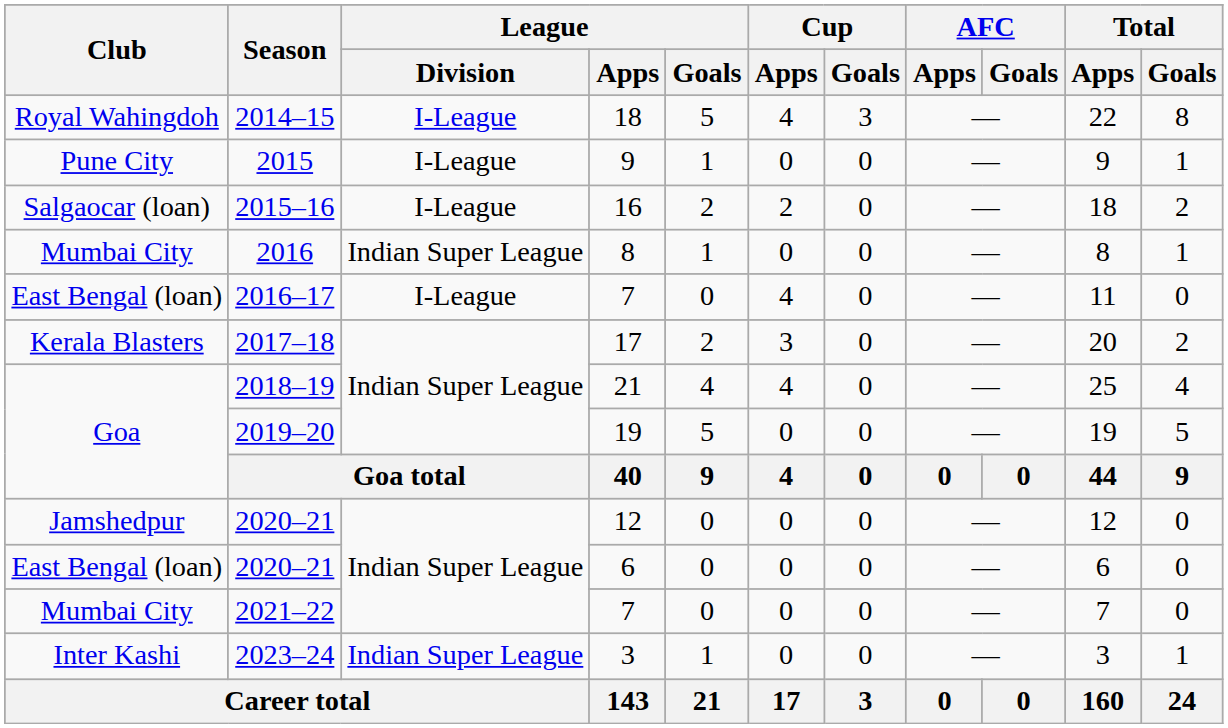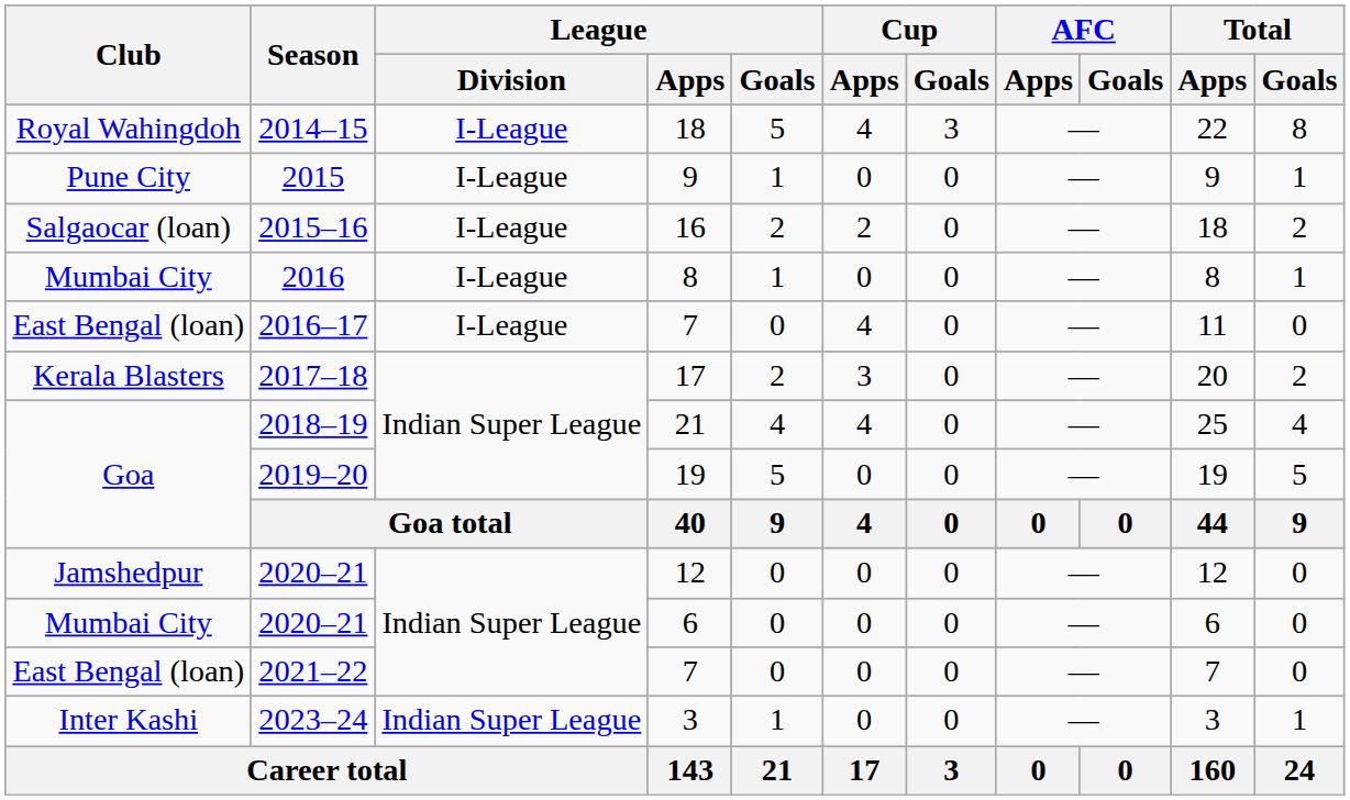 <table class="wikitable" style="text-align: center;">
 <tr>
 <th rowspan="2">Club</th>
 <th rowspan="2">Season</th>
 <th colspan="3">League</th>
 <th colspan="2">Cup</th>
 <th colspan="2"><a href='#'>AFC</a></th>
 <th colspan="2">Total</th>
 </tr>
 <tr>
 <th>Division</th>
 <th>Apps</th>
 <th>Goals</th>
 <th>Apps</th>
 <th>Goals</th>
 <th>Apps</th>
 <th>Goals</th>
 <th>Apps</th>
 <th>Goals</th>
 </tr>
 <tr>
 <td rowspan="1"><a href='#'>Royal Wahingdoh</a></td>
 <td><a href='#'>2014–15</a></td>
 <td rowspan="1"><a href='#'>I-League</a></td>
 <td>18</td>
 <td>5</td>
 <td>4</td>
 <td>3</td>
 <td colspan="2">—</td>
 <td>22</td>
 <td>8</td>
 </tr>
 <tr>
 <td rowspan="1"><a href='#'>Pune City</a></td>
 <td><a href='#'>2015</a></td>
 <td>I-League</td>
 <td>9</td>
 <td>1</td>
 <td>0</td>
 <td>0</td>
 <td colspan="2">—</td>
 <td>9</td>
 <td>1</td>
 </tr>
 <tr>
 <td rowspan="1"><a href='#'>Salgaocar</a> (loan)</td>
 <td><a href='#'>2015–16</a></td>
 <td rowspan="1">I-League</td>
 <td>16</td>
 <td>2</td>
 <td>2</td>
 <td>0</td>
 <td colspan="2">—</td>
 <td>18</td>
 <td>2</td>
 </tr>
 <tr>
 <td rowspan="1"><a href='#'>Mumbai City</a></td>
 <td><a href='#'>2016</a></td>
-<td rowspan="1">Indian Super League</td>
+<td rowspan="1">I-League</td>
 <td>8</td>
 <td>1</td>
 <td>0</td>
 <td>0</td>
 <td colspan="2">—</td>
 <td>8</td>
 <td>1</td>
 </tr>
 <tr>
 <td rowspan="1"><a href='#'>East Bengal</a> (loan)</td>
 <td><a href='#'>2016–17</a></td>
 <td rowspan="1">I-League</td>
 <td>7</td>
 <td>0</td>
 <td>4</td>
 <td>0</td>
 <td colspan="2">—</td>
 <td>11</td>
 <td>0</td>
 </tr>
 <tr>
 <td rowspan="1"><a href='#'>Kerala Blasters</a></td>
 <td><a href='#'>2017–18</a></td>
 <td rowspan="3">Indian Super League</td>
 <td>17</td>
 <td>2</td>
 <td>3</td>
 <td>0</td>
 <td colspan="2">—</td>
 <td>20</td>
 <td>2</td>
 </tr>
 <tr>
 <td rowspan="3"><a href='#'>Goa</a></td>
 <td><a href='#'>2018–19</a></td>
 <td>21</td>
 <td>4</td>
 <td>4</td>
 <td>0</td>
 <td colspan="2">—</td>
 <td>25</td>
 <td>4</td>
 </tr>
 <tr>
 <td><a href='#'>2019–20</a></td>
 <td>19</td>
 <td>5</td>
 <td>0</td>
 <td>0</td>
 <td colspan="2">—</td>
 <td>19</td>
 <td>5</td>
 </tr>
 <tr>
 <th colspan="2">Goa total</th>
 <th>40</th>
 <th>9</th>
 <th>4</th>
 <th>0</th>
 <th>0</th>
 <th>0</th>
 <th>44</th>
 <th>9</th>
 </tr>
 <tr>
 <td rowspan="1"><a href='#'>Jamshedpur</a></td>
 <td><a href='#'>2020–21</a></td>
 <td rowspan="3">Indian Super League</td>
 <td>12</td>
 <td>0</td>
 <td>0</td>
 <td>0</td>
 <td colspan="2">—</td>
 <td>12</td>
 <td>0</td>
 </tr>
 <tr>
-<td rowspan="1"><a href='#'>East Bengal</a> (loan)</td>
+<td rowspan="1"><a href='#'>Mumbai City</a></td>
 <td><a href='#'>2020–21</a></td>
 <td>6</td>
 <td>0</td>
 <td>0</td>
 <td>0</td>
 <td colspan="2">—</td>
 <td>6</td>
 <td>0</td>
 </tr>
 <tr>
-<td rowspan="1"><a href='#'>Mumbai City</a></td>
+<td rowspan="1"><a href='#'>East Bengal</a> (loan)</td>
 <td><a href='#'>2021–22</a></td>
 <td>7</td>
 <td>0</td>
 <td>0</td>
 <td>0</td>
 <td colspan="2">—</td>
 <td>7</td>
 <td>0</td>
 </tr>
 <tr>
 <td rowspan="1"><a href='#'>Inter Kashi</a></td>
 <td><a href='#'>2023–24</a></td>
 <td rowspan="1"><a href='#'>Indian Super League</a></td>
 <td>3</td>
 <td>1</td>
 <td>0</td>
 <td>0</td>
 <td colspan="2">—</td>
 <td>3</td>
 <td>1</td>
 </tr>
 <tr>
 <th colspan="3">Career total</th>
 <th>143</th>
 <th>21</th>
 <th>17</th>
 <th>3</th>
 <th>0</th>
 <th>0</th>
 <th>160</th>
 <th>24</th>
 </tr>
 </table>
